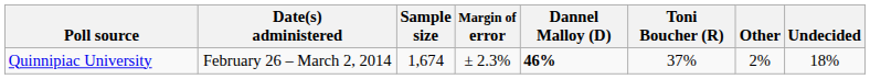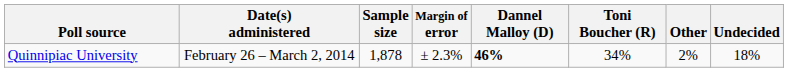 <table class="wikitable">
 <tr valign= bottom>
 <th style="width:185px;">Poll source</th>
 <th style="width:190px;">Date(s)<br>administered</th>
 <th class=small>Sample<br>size</th>
 <th><small>Margin of</small><br>error</th>
 <th style="width:100px;">Dannel<br>Malloy (D)</th>
 <th style="width:100px;">Toni<br>Boucher (R)</th>
 <th>Other</th>
 <th>Undecided</th>
 </tr>
 <tr>
 <td><a href='#'>Quinnipiac University</a></td>
 <td align=center>February 26 – March 2, 2014</td>
-<td align=center>1,674</td>
+<td align=center>1,878</td>
 <td align=center>± 2.3%</td>
 <td><strong>46%</strong></td>
-<td align=center>37%</td>
+<td align=center>34%</td>
 <td align=center>2%</td>
 <td align=center>18%</td>
 </tr>
 </table>
